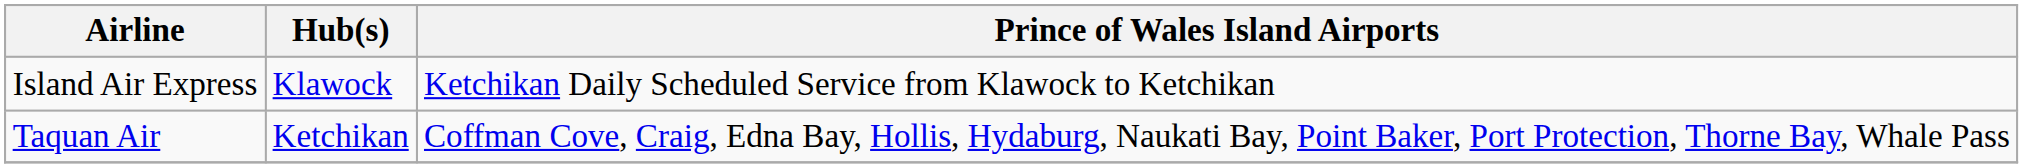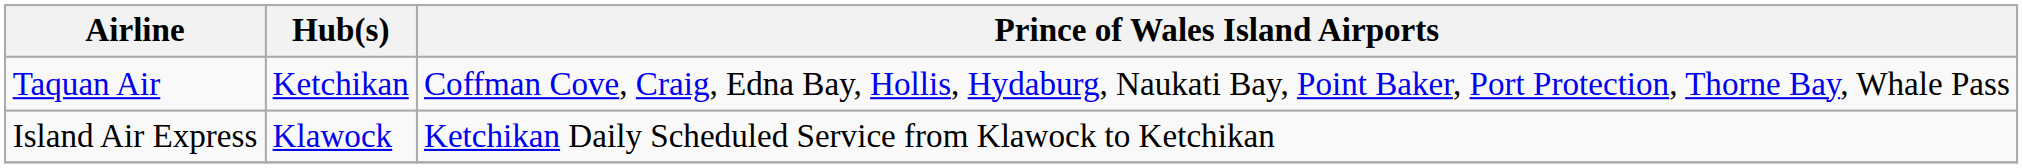 <table class=wikitable>
 <tr>
 <th>Airline</th>
 <th>Hub(s)</th>
 <th>Prince of Wales Island Airports</th>
 </tr>
 <tr>
+<td><a href='#'>Taquan Air</a></td>
+<td><a href='#'>Ketchikan</a></td>
+<td><a href='#'>Coffman Cove</a>, <a href='#'>Craig</a>, Edna Bay, <a href='#'>Hollis</a>, <a href='#'>Hydaburg</a>, Naukati Bay, <a href='#'>Point Baker</a>, <a href='#'>Port Protection</a>, <a href='#'>Thorne Bay</a>, Whale Pass </td>
+</tr>
+<tr>
 <td>Island Air Express</td>
 <td><a href='#'>Klawock</a></td>
 <td><a href='#'>Ketchikan</a> Daily Scheduled Service from Klawock to Ketchikan </td>
 </tr>
 <tr>
-<td><a href='#'>Taquan Air</a></td>
-<td><a href='#'>Ketchikan</a></td>
-<td><a href='#'>Coffman Cove</a>, <a href='#'>Craig</a>, Edna Bay, <a href='#'>Hollis</a>, <a href='#'>Hydaburg</a>, Naukati Bay, <a href='#'>Point Baker</a>, <a href='#'>Port Protection</a>, <a href='#'>Thorne Bay</a>, Whale Pass </td>
-</tr>
-<tr>
 </tr>
 </table>
